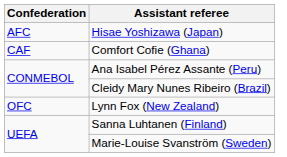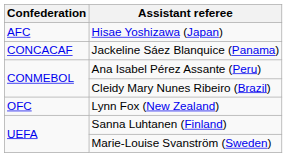 <table class="wikitable">
 <tr>
 <th>Confederation</th>
 <th>Assistant referee</th>
 </tr>
 <tr>
 <td><a href='#'>AFC</a></td>
 <td><a href='#'>Hisae Yoshizawa</a> (<a href='#'>Japan</a>)</td>
 </tr>
 <tr>
-<td><a href='#'>CAF</a></td>
-<td>Comfort Cofie (<a href='#'>Ghana</a>)</td>
+<td><a href='#'>CONCACAF</a></td>
+<td>Jackeline Sáez Blanquice (<a href='#'>Panama</a>)</td>
 </tr>
 <tr>
 <td rowspan="2"><a href='#'>CONMEBOL</a></td>
 <td>Ana Isabel Pérez Assante (<a href='#'>Peru</a>)</td>
 </tr>
 <tr>
 <td>Cleidy Mary Nunes Ribeiro (<a href='#'>Brazil</a>)</td>
 </tr>
 <tr>
 <td><a href='#'>OFC</a></td>
 <td>Lynn Fox (<a href='#'>New Zealand</a>)</td>
 </tr>
 <tr>
 <td rowspan="2"><a href='#'>UEFA</a></td>
 <td>Sanna Luhtanen (<a href='#'>Finland</a>)</td>
 </tr>
 <tr>
 <td>Marie-Louise Svanström (<a href='#'>Sweden</a>)</td>
 </tr>
 </table>
